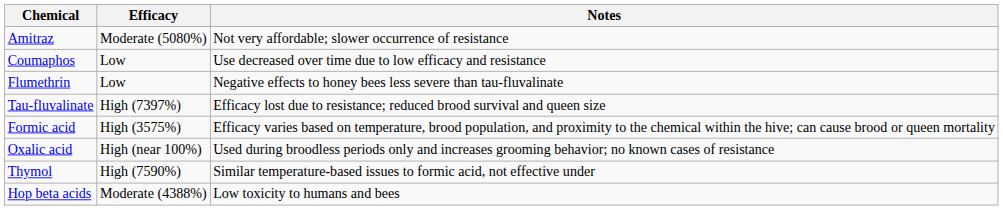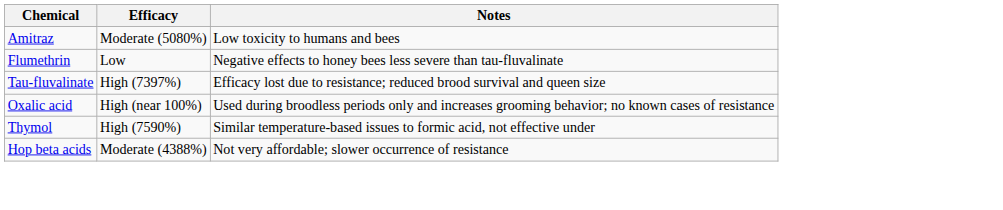 <table class="wikitable sortable">
 <tr>
 <th>Chemical</th>
 <th>Efficacy</th>
 <th>Notes</th>
 </tr>
 <tr>
 <td><a href='#'>Amitraz</a></td>
 <td>Moderate (5080%)</td>
-<td>Not very affordable; slower occurrence of resistance</td>
-</tr>
-<tr>
-<td><a href='#'>Coumaphos</a></td>
-<td>Low</td>
-<td>Use decreased over time due to low efficacy and resistance</td>
+<td>Low toxicity to humans and bees</td>
 </tr>
 <tr>
 <td><a href='#'>Flumethrin</a></td>
 <td>Low</td>
 <td>Negative effects to honey bees less severe than tau-fluvalinate</td>
 </tr>
 <tr>
 <td><a href='#'>Tau-fluvalinate</a></td>
 <td>High (7397%)</td>
 <td>Efficacy lost due to resistance; reduced brood survival and queen size</td>
-</tr>
-<tr>
-<td><a href='#'>Formic acid</a></td>
-<td>High (3575%)</td>
-<td>Efficacy varies based on temperature, brood population, and proximity to the chemical within the hive; can cause brood or queen mortality</td>
 </tr>
 <tr>
 <td><a href='#'>Oxalic acid</a></td>
 <td>High (near 100%)</td>
 <td>Used during broodless periods only and increases grooming behavior; no known cases of resistance</td>
 </tr>
 <tr>
 <td><a href='#'>Thymol</a></td>
 <td>High (7590%)</td>
 <td>Similar temperature-based issues to formic acid, not effective under </td>
 </tr>
 <tr>
 <td><a href='#'>Hop beta acids</a></td>
 <td>Moderate (4388%)</td>
-<td>Low toxicity to humans and bees</td>
+<td>Not very affordable; slower occurrence of resistance</td>
 </tr>
 </table>
